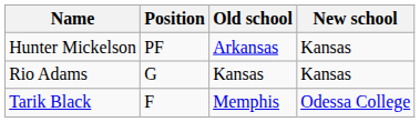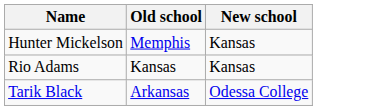 <table class="wikitable">
 <tr>
 <th>Name</th>
-<th>Position</th>
 <th>Old school</th>
 <th>New school</th>
 </tr>
 <tr>
 <td>Hunter Mickelson</td>
-<td>PF</td>
-<td><a href='#'>Arkansas</a></td>
+<td><a href='#'>Memphis</a></td>
 <td>Kansas</td>
 </tr>
 <tr>
 <td>Rio Adams</td>
-<td>G</td>
 <td>Kansas</td>
 <td>Kansas</td>
 </tr>
 <tr>
 <td><a href='#'>Tarik Black</a></td>
-<td>F</td>
-<td><a href='#'>Memphis</a></td>
+<td><a href='#'>Arkansas</a></td>
 <td> <a href='#'>Odessa College</a></td>
 </tr>
 </table>
